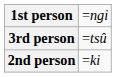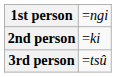 <table class="wikitable">
 <tr>
 <th>1st person</th>
 <td>=<em>ngi</em></td>
 </tr>
 <tr>
+<th>2nd person</th>
+<td>=<em>ki</em></td>
+</tr>
+<tr>
 <th>3rd person</th>
 <td>=<em>tsû</em></td>
 </tr>
-<tr>
-<th>2nd person</th>
-<td>=<em>ki</em></td>
-</tr>
 </table>
